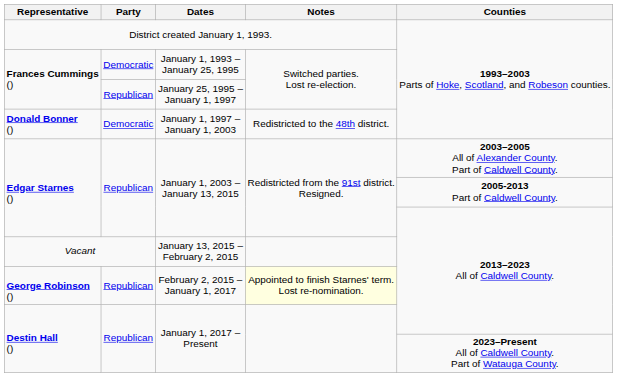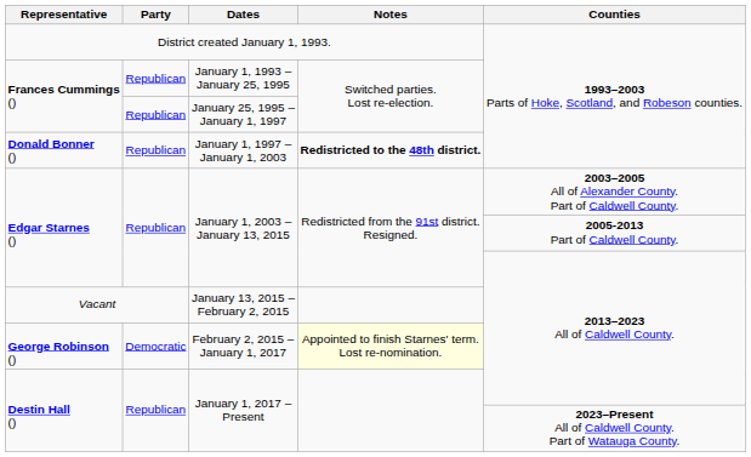 <table class=wikitable style="text-align:center">
 <tr>
 <th>Representative</th>
 <th>Party</th>
 <th>Dates</th>
 <th>Notes</th>
 <th>Counties</th>
 </tr>
 <tr style="height:3em">
 <td colspan=4>District created January 1, 1993.</td>
 <td rowspan=4><strong>1993–2003</strong> <br> Parts of <a href='#'>Hoke</a>, <a href='#'>Scotland</a>, and <a href='#'>Robeson</a> counties.</td>
 </tr>
 <tr style="height:3em">
 <td rowspan=2 align=left><strong>Frances Cummings</strong><br>()</td>
-<td><a href='#'>Democratic</a></td>
+<td><a href='#'>Republican</a></td>
 <td nowrap>January 1, 1993 – <br> January 25, 1995</td>
 <td rowspan=2>Switched parties. <br> Lost re-election.</td>
 </tr>
 <tr style="height:3em">
 <td><a href='#'>Republican</a></td>
 <td nowrap>January 25, 1995 – <br> January 1, 1997</td>
 </tr>
 <tr style="height:3em">
 <td align=left><strong><a href='#'>Donald Bonner</a></strong><br>()</td>
-<td><a href='#'>Democratic</a></td>
+<td><a href='#'>Republican</a></td>
 <td nowrap>January 1, 1997 – <br> January 1, 2003</td>
-<td>Redistricted to the <a href='#'>48th</a> district.</td>
+<td><strong>Redistricted to the <a href='#'>48th</a> district.</strong></td>
 </tr>
 <tr style="height:3em">
 <td rowspan=3 align=left><br><strong><a href='#'>Edgar Starnes</a></strong><br>()</td>
 <td rowspan=3 ><a href='#'>Republican</a></td>
 <td rowspan=3 nowrap>January 1, 2003 – <br> January 13, 2015</td>
 <td rowspan=3>Redistricted from the <a href='#'>91st</a> district. <br> Resigned.</td>
 <td><strong>2003–2005</strong> <br> All of <a href='#'>Alexander County</a>. <br> Part of <a href='#'>Caldwell County</a>.</td>
 </tr>
 <tr style="height:3em">
 <td><strong>2005-2013</strong> <br> Part of <a href='#'>Caldwell County</a>.</td>
 </tr>
 <tr style="height:3em">
 <td rowspan=4><strong>2013–2023</strong> <br> All of <a href='#'>Caldwell County</a>.</td>
 </tr>
 <tr style="height:3em">
 <td colspan=2><em>Vacant</em></td>
 <td nowrap>January 13, 2015 – <br> February 2, 2015</td>
 <td></td>
 </tr>
 <tr style="height:3em">
 <td align=left><br><strong><a href='#'>George Robinson</a></strong><br>()</td>
-<td><a href='#'>Republican</a></td>
+<td><a href='#'>Democratic</a></td>
 <td nowrap>February 2, 2015 – <br> January 1, 2017</td>
 <td style="background: lightyellow;">Appointed to finish Starnes' term. <br> Lost re-nomination.</td>
 </tr>
 <tr style="height:3em">
 <td rowspan=2 align=left><br><strong><a href='#'>Destin Hall</a></strong><br>()</td>
 <td rowspan=2 ><a href='#'>Republican</a></td>
 <td rowspan=2 nowrap>January 1, 2017 – <br> Present</td>
 <td rowspan=2></td>
 </tr>
 <tr style="height:3em">
 <td><strong>2023–Present</strong> <br> All of <a href='#'>Caldwell County</a>. <br> Part of <a href='#'>Watauga County</a>.</td>
 </tr>
 </table>
